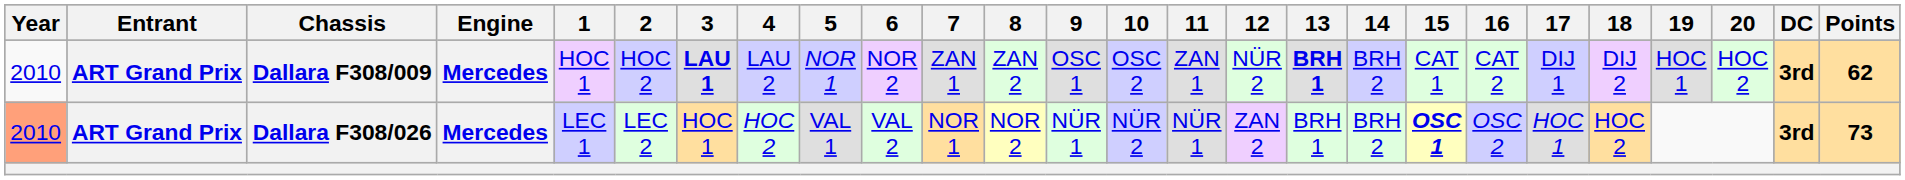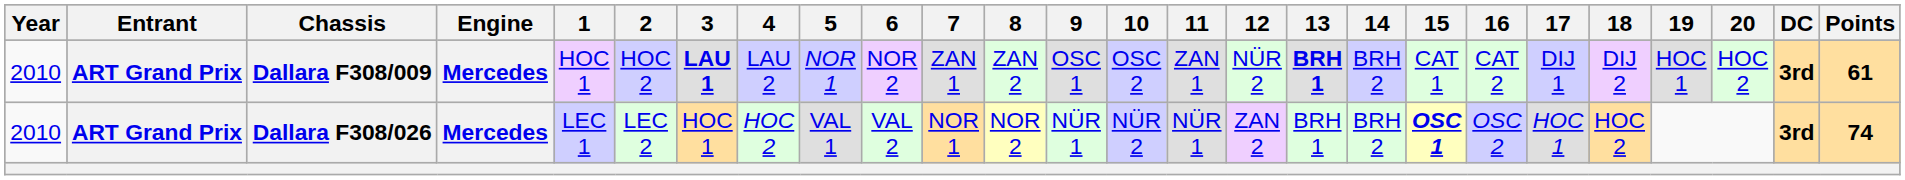 <table class="wikitable" style="text-align:center; font-size:85%">
 <tr>
 <th>Year</th>
 <th>Entrant</th>
 <th>Chassis</th>
 <th>Engine</th>
 <th>1</th>
 <th>2</th>
 <th>3</th>
 <th>4</th>
 <th>5</th>
 <th>6</th>
 <th>7</th>
 <th>8</th>
 <th>9</th>
 <th>10</th>
 <th>11</th>
 <th>12</th>
 <th>13</th>
 <th>14</th>
 <th>15</th>
 <th>16</th>
 <th>17</th>
 <th>18</th>
 <th>19</th>
 <th>20</th>
 <th>DC</th>
 <th>Points</th>
 </tr>
 <tr>
 <td id=2009R><a href='#'>2010</a></td>
 <th nowrap><a href='#'>ART Grand Prix</a></th>
 <th nowrap><a href='#'>Dallara</a> F308/009</th>
 <th><a href='#'>Mercedes</a></th>
 <td style="background:#EFCFFF;"><a href='#'>HOC<br>1</a><br></td>
 <td style="background:#CFCFFF;"><a href='#'>HOC<br>2</a><br></td>
 <td style="background:#DFDFDF;"><strong><a href='#'>LAU<br>1</a></strong><br></td>
 <td style="background:#CFCFFF;"><a href='#'>LAU<br>2</a><br></td>
 <td style="background:#CFCFFF;"><em><a href='#'>NOR<br>1</a></em><br></td>
 <td style="background:#EFCFFF;"><a href='#'>NOR<br>2</a><br></td>
 <td style="background:#DFDFDF;"><a href='#'>ZAN<br>1</a><br></td>
 <td style="background:#DFFFDF;"><a href='#'>ZAN<br>2</a><br></td>
 <td style="background:#DFDFDF;"><a href='#'>OSC<br>1</a><br></td>
 <td style="background:#CFCFFF;"><a href='#'>OSC<br>2</a><br></td>
 <td style="background:#DFDFDF;"><a href='#'>ZAN<br>1</a><br></td>
 <td style="background:#DFFFDF;"><a href='#'>NÜR<br>2</a><br></td>
 <td style="background:#DFDFDF;"><strong><a href='#'>BRH<br>1</a></strong><br></td>
 <td style="background:#CFCFFF;"><a href='#'>BRH<br>2</a><br></td>
 <td style="background:#DFFFDF;"><a href='#'>CAT<br>1</a><br></td>
 <td style="background:#DFFFDF;"><a href='#'>CAT<br>2</a><br></td>
 <td style="background:#CFCFFF;"><a href='#'>DIJ<br>1</a><br></td>
 <td style="background:#EFCFFF;"><a href='#'>DIJ<br>2</a><br></td>
 <td style="background:#DFDFDF;"><a href='#'>HOC<br>1</a><br></td>
 <td style="background:#DFFFDF;"><a href='#'>HOC<br>2</a><br></td>
 <td style="background:#FFDF9F;"><strong>3rd</strong></td>
-<td style="background:#FFDF9F;"><strong>62</strong></td>
+<td style="background:#FFDF9F;"><strong>61</strong></td>
 </tr>
 <tr>
-<td id=2010R style="background: lightsalmon;"><a href='#'>2010</a></td>
+<td id=2010R><a href='#'>2010</a></td>
 <th nowrap><a href='#'>ART Grand Prix</a></th>
 <th nowrap><a href='#'>Dallara</a> F308/026</th>
 <th><a href='#'>Mercedes</a></th>
 <td style="background:#CFCFFF;"><a href='#'>LEC<br>1</a><br></td>
 <td style="background:#DFFFDF;"><a href='#'>LEC<br>2</a><br></td>
 <td style="background:#FFDF9F;"><a href='#'>HOC<br>1</a><br></td>
 <td style="background:#DFFFDF;"><em><a href='#'>HOC<br>2</a></em><br></td>
 <td style="background:#DFDFDF;"><a href='#'>VAL<br>1</a><br></td>
 <td style="background:#DFFFDF;"><a href='#'>VAL<br>2</a><br></td>
 <td style="background:#FFDF9F;"><a href='#'>NOR<br>1</a><br></td>
 <td style="background:#FFFFbF;"><a href='#'>NOR<br>2</a><br></td>
 <td style="background:#DFFFDF;"><a href='#'>NÜR<br>1</a><br></td>
 <td style="background:#CFCFFF;"><a href='#'>NÜR<br>2</a><br></td>
 <td style="background:#DFDFDF;"><a href='#'>NÜR<br>1</a><br></td>
 <td style="background:#EFCFFF;"><a href='#'>ZAN<br>2</a><br></td>
 <td style="background:#DFFFDF;"><a href='#'>BRH<br>1</a><br></td>
 <td style="background:#DFFFDF;"><a href='#'>BRH<br>2</a><br></td>
 <td style="background:#FFFFbF;"><strong><em><a href='#'>OSC<br>1</a></em></strong><br></td>
 <td style="background:#CFCFFF;"><em><a href='#'>OSC<br>2</a></em><br></td>
 <td style="background:#DFDFDF;"><em><a href='#'>HOC<br>1</a></em><br></td>
 <td style="background:#FFDF9F;"><a href='#'>HOC<br>2</a><br></td>
 <td colspan=2></td>
 <td style="background:#FFDF9F;"><strong>3rd</strong></td>
-<td style="background:#FFDF9F;"><strong>73</strong></td>
+<td style="background:#FFDF9F;"><strong>74</strong></td>
 </tr>
 <tr>
 <th colspan="26"></th>
 </tr>
 </table>
